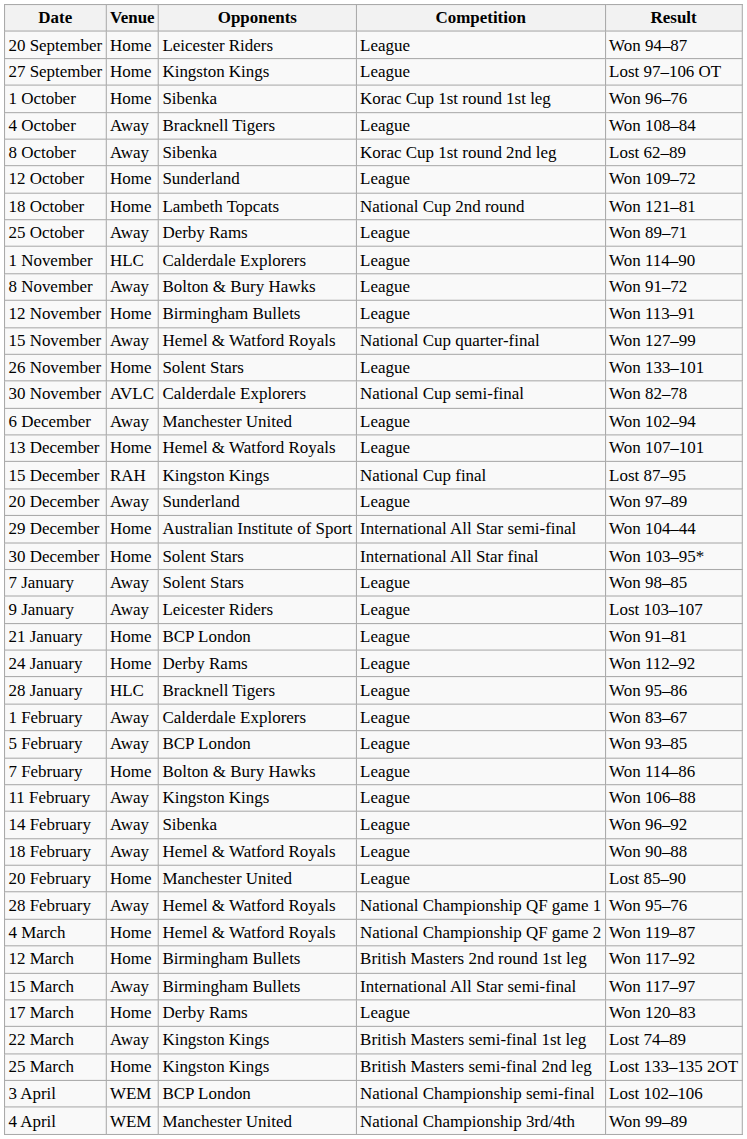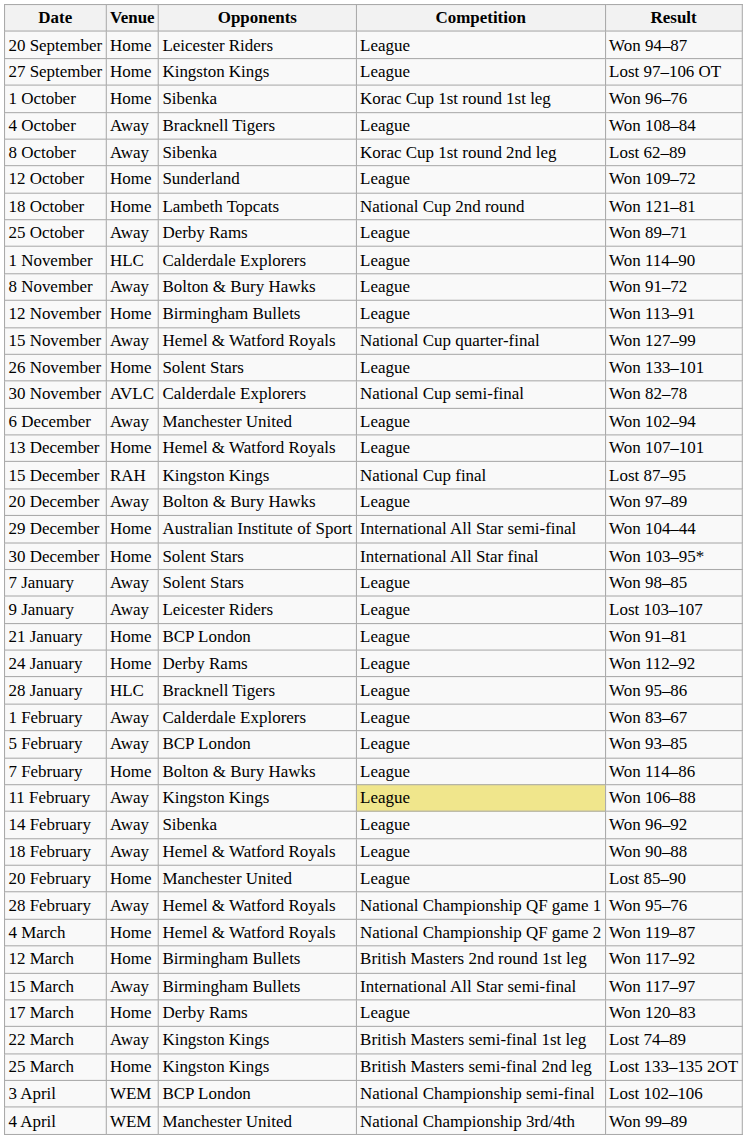 <table class="wikitable">
 <tr>
 <th>Date</th>
 <th>Venue</th>
 <th>Opponents</th>
 <th>Competition</th>
 <th>Result</th>
 </tr>
 <tr>
 <td>20 September</td>
 <td>Home</td>
 <td>Leicester Riders</td>
 <td>League</td>
 <td>Won 94–87</td>
 </tr>
 <tr>
 <td>27 September</td>
 <td>Home</td>
 <td>Kingston Kings</td>
 <td>League</td>
 <td>Lost 97–106 OT</td>
 </tr>
 <tr>
 <td>1 October</td>
 <td>Home</td>
 <td>Sibenka</td>
 <td>Korac Cup 1st round 1st leg</td>
 <td>Won 96–76</td>
 </tr>
 <tr>
 <td>4 October</td>
 <td>Away</td>
 <td>Bracknell Tigers</td>
 <td>League</td>
 <td>Won 108–84</td>
 </tr>
 <tr>
 <td>8 October</td>
 <td>Away</td>
 <td>Sibenka</td>
 <td>Korac Cup 1st round 2nd leg</td>
 <td>Lost 62–89</td>
 </tr>
 <tr>
 <td>12 October</td>
 <td>Home</td>
 <td>Sunderland</td>
 <td>League</td>
 <td>Won 109–72</td>
 </tr>
 <tr>
 <td>18 October</td>
 <td>Home</td>
 <td>Lambeth Topcats</td>
 <td>National Cup 2nd round</td>
 <td>Won 121–81</td>
 </tr>
 <tr>
 <td>25 October</td>
 <td>Away</td>
 <td>Derby Rams</td>
 <td>League</td>
 <td>Won 89–71</td>
 </tr>
 <tr>
 <td>1 November</td>
 <td>HLC</td>
 <td>Calderdale Explorers</td>
 <td>League</td>
 <td>Won 114–90</td>
 </tr>
 <tr>
 <td>8 November</td>
 <td>Away</td>
 <td>Bolton & Bury Hawks</td>
 <td>League</td>
 <td>Won 91–72</td>
 </tr>
 <tr>
 <td>12 November</td>
 <td>Home</td>
 <td>Birmingham Bullets</td>
 <td>League</td>
 <td>Won 113–91</td>
 </tr>
 <tr>
 <td>15 November</td>
 <td>Away</td>
 <td>Hemel & Watford Royals</td>
 <td>National Cup quarter-final</td>
 <td>Won 127–99</td>
 </tr>
 <tr>
 <td>26 November</td>
 <td>Home</td>
 <td>Solent Stars</td>
 <td>League</td>
 <td>Won 133–101</td>
 </tr>
 <tr>
 <td>30 November</td>
 <td>AVLC</td>
 <td>Calderdale Explorers</td>
 <td>National Cup semi-final</td>
 <td>Won 82–78</td>
 </tr>
 <tr>
 <td>6 December</td>
 <td>Away</td>
 <td>Manchester United</td>
 <td>League</td>
 <td>Won 102–94</td>
 </tr>
 <tr>
 <td>13 December</td>
 <td>Home</td>
 <td>Hemel & Watford Royals</td>
 <td>League</td>
 <td>Won 107–101</td>
 </tr>
 <tr>
 <td>15 December</td>
 <td>RAH</td>
 <td>Kingston Kings</td>
 <td>National Cup final</td>
 <td>Lost 87–95</td>
 </tr>
 <tr>
 <td>20 December</td>
 <td>Away</td>
-<td>Sunderland</td>
+<td>Bolton & Bury Hawks</td>
 <td>League</td>
 <td>Won 97–89</td>
 </tr>
 <tr>
 <td>29 December</td>
 <td>Home</td>
 <td>Australian Institute of Sport</td>
 <td>International All Star semi-final</td>
 <td>Won 104–44</td>
 </tr>
 <tr>
 <td>30 December</td>
 <td>Home</td>
 <td>Solent Stars</td>
 <td>International All Star final</td>
 <td>Won 103–95*</td>
 </tr>
 <tr>
 <td>7 January</td>
 <td>Away</td>
 <td>Solent Stars</td>
 <td>League</td>
 <td>Won 98–85</td>
 </tr>
 <tr>
 <td>9 January</td>
 <td>Away</td>
 <td>Leicester Riders</td>
 <td>League</td>
 <td>Lost 103–107</td>
 </tr>
 <tr>
 <td>21 January</td>
 <td>Home</td>
 <td>BCP London</td>
 <td>League</td>
 <td>Won 91–81</td>
 </tr>
 <tr>
 <td>24 January</td>
 <td>Home</td>
 <td>Derby Rams</td>
 <td>League</td>
 <td>Won 112–92</td>
 </tr>
 <tr>
 <td>28 January</td>
 <td>HLC</td>
 <td>Bracknell Tigers</td>
 <td>League</td>
 <td>Won 95–86</td>
 </tr>
 <tr>
 <td>1 February</td>
 <td>Away</td>
 <td>Calderdale Explorers</td>
 <td>League</td>
 <td>Won 83–67</td>
 </tr>
 <tr>
 <td>5 February</td>
 <td>Away</td>
 <td>BCP London</td>
 <td>League</td>
 <td>Won 93–85</td>
 </tr>
 <tr>
 <td>7 February</td>
 <td>Home</td>
 <td>Bolton & Bury Hawks</td>
 <td>League</td>
 <td>Won 114–86</td>
 </tr>
 <tr>
 <td>11 February</td>
 <td>Away</td>
 <td>Kingston Kings</td>
-<td>League</td>
+<td style="background: khaki;">League</td>
 <td>Won 106–88</td>
 </tr>
 <tr>
 <td>14 February</td>
 <td>Away</td>
 <td>Sibenka</td>
 <td>League</td>
 <td>Won 96–92</td>
 </tr>
 <tr>
 <td>18 February</td>
 <td>Away</td>
 <td>Hemel & Watford Royals</td>
 <td>League</td>
 <td>Won 90–88</td>
 </tr>
 <tr>
 <td>20 February</td>
 <td>Home</td>
 <td>Manchester United</td>
 <td>League</td>
 <td>Lost 85–90</td>
 </tr>
 <tr>
 <td>28 February</td>
 <td>Away</td>
 <td>Hemel & Watford Royals</td>
 <td>National Championship QF game 1</td>
 <td>Won 95–76</td>
 </tr>
 <tr>
 <td>4 March</td>
 <td>Home</td>
 <td>Hemel & Watford Royals</td>
 <td>National Championship QF game 2</td>
 <td>Won 119–87</td>
 </tr>
 <tr>
 <td>12 March</td>
 <td>Home</td>
 <td>Birmingham Bullets</td>
 <td>British Masters 2nd round 1st leg</td>
 <td>Won 117–92</td>
 </tr>
 <tr>
 <td>15 March</td>
 <td>Away</td>
 <td>Birmingham Bullets</td>
 <td>International All Star semi-final</td>
 <td>Won 117–97</td>
 </tr>
 <tr>
 <td>17 March</td>
 <td>Home</td>
 <td>Derby Rams</td>
 <td>League</td>
 <td>Won 120–83</td>
 </tr>
 <tr>
 <td>22 March</td>
 <td>Away</td>
 <td>Kingston Kings</td>
 <td>British Masters semi-final 1st leg</td>
 <td>Lost 74–89</td>
 </tr>
 <tr>
 <td>25 March</td>
 <td>Home</td>
 <td>Kingston Kings</td>
 <td>British Masters semi-final 2nd leg</td>
 <td>Lost 133–135 2OT</td>
 </tr>
 <tr>
 <td>3 April</td>
 <td>WEM</td>
 <td>BCP London</td>
 <td>National Championship semi-final</td>
 <td>Lost 102–106</td>
 </tr>
 <tr>
 <td>4 April</td>
 <td>WEM</td>
 <td>Manchester United</td>
 <td>National Championship 3rd/4th</td>
 <td>Won 99–89</td>
 </tr>
 </table>
